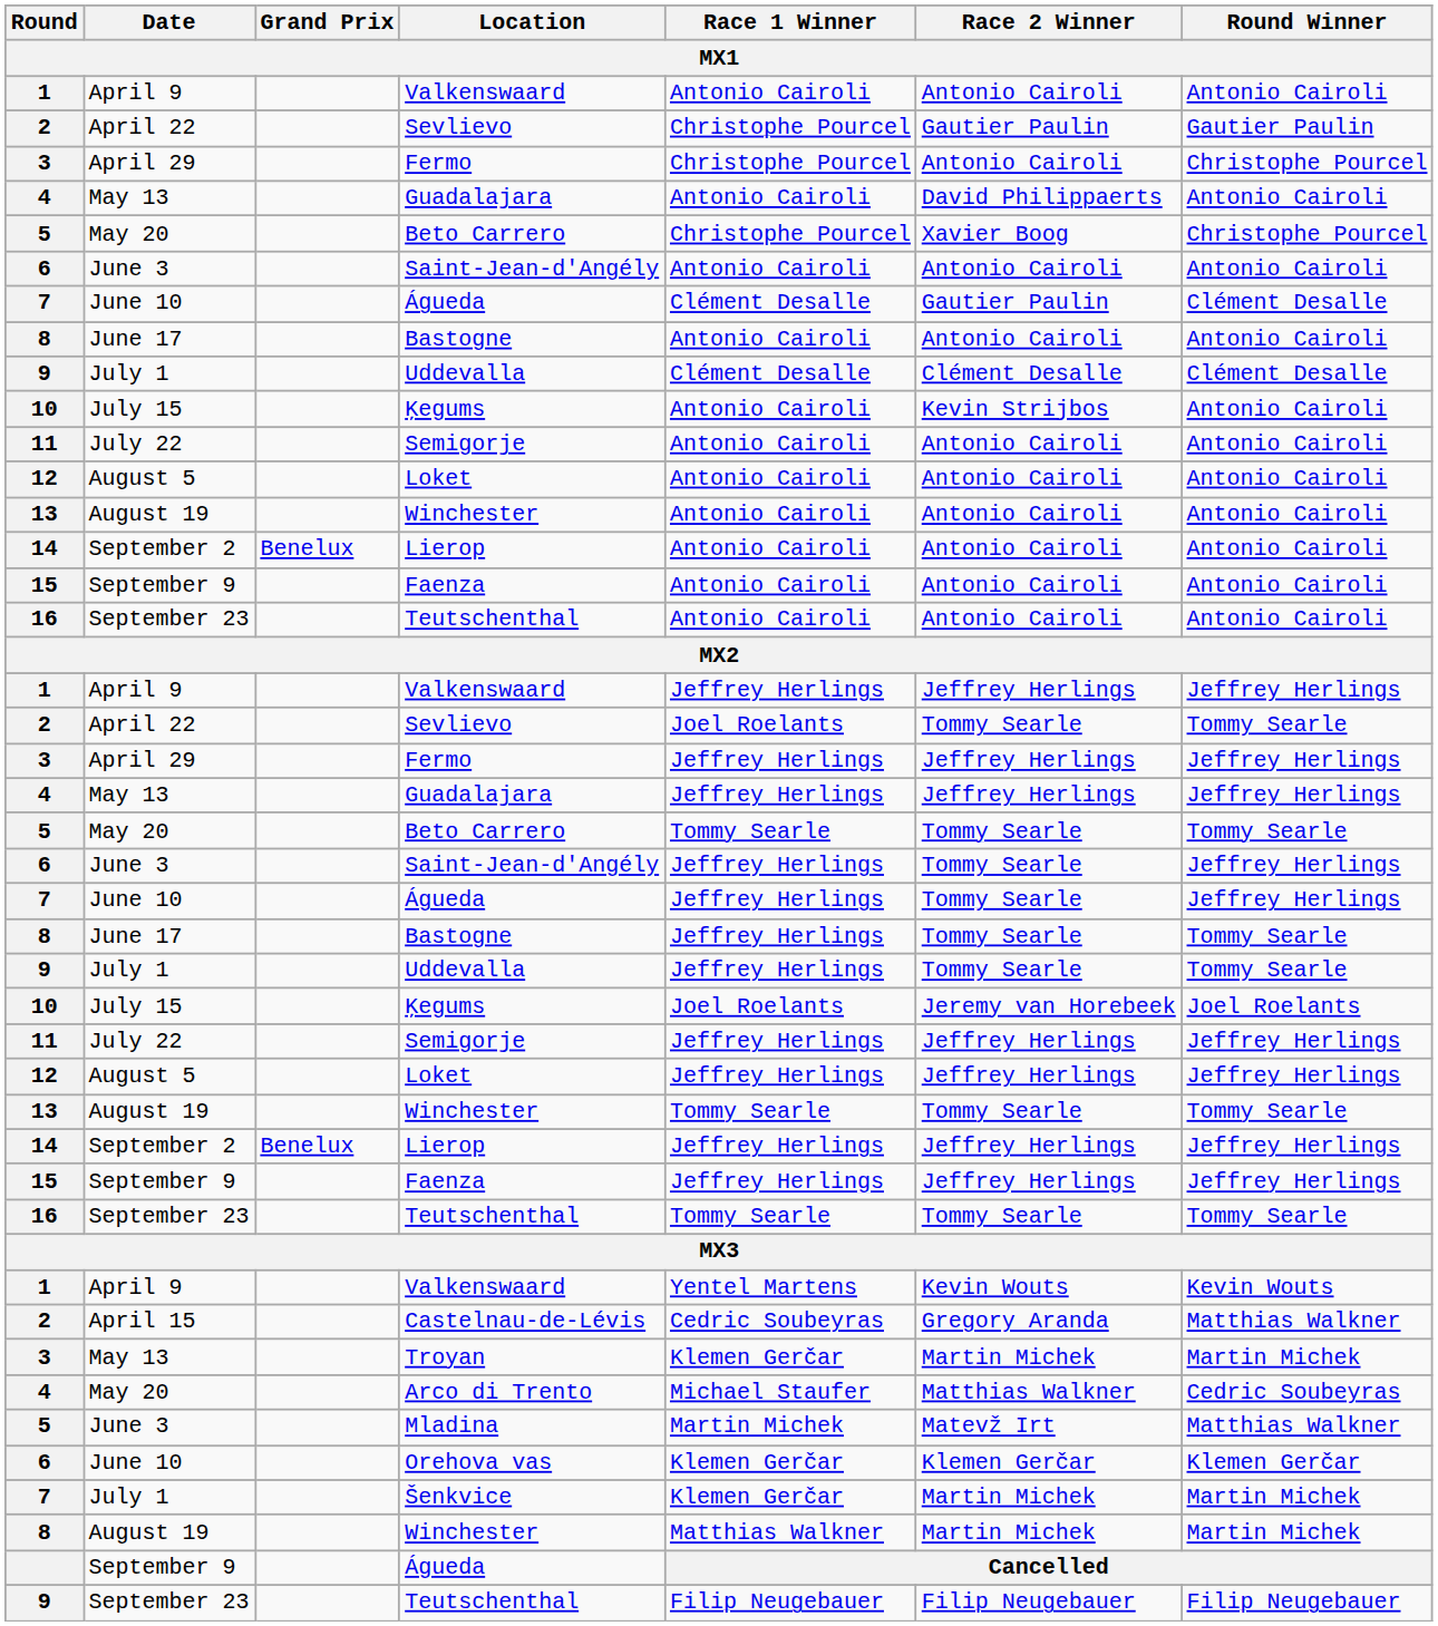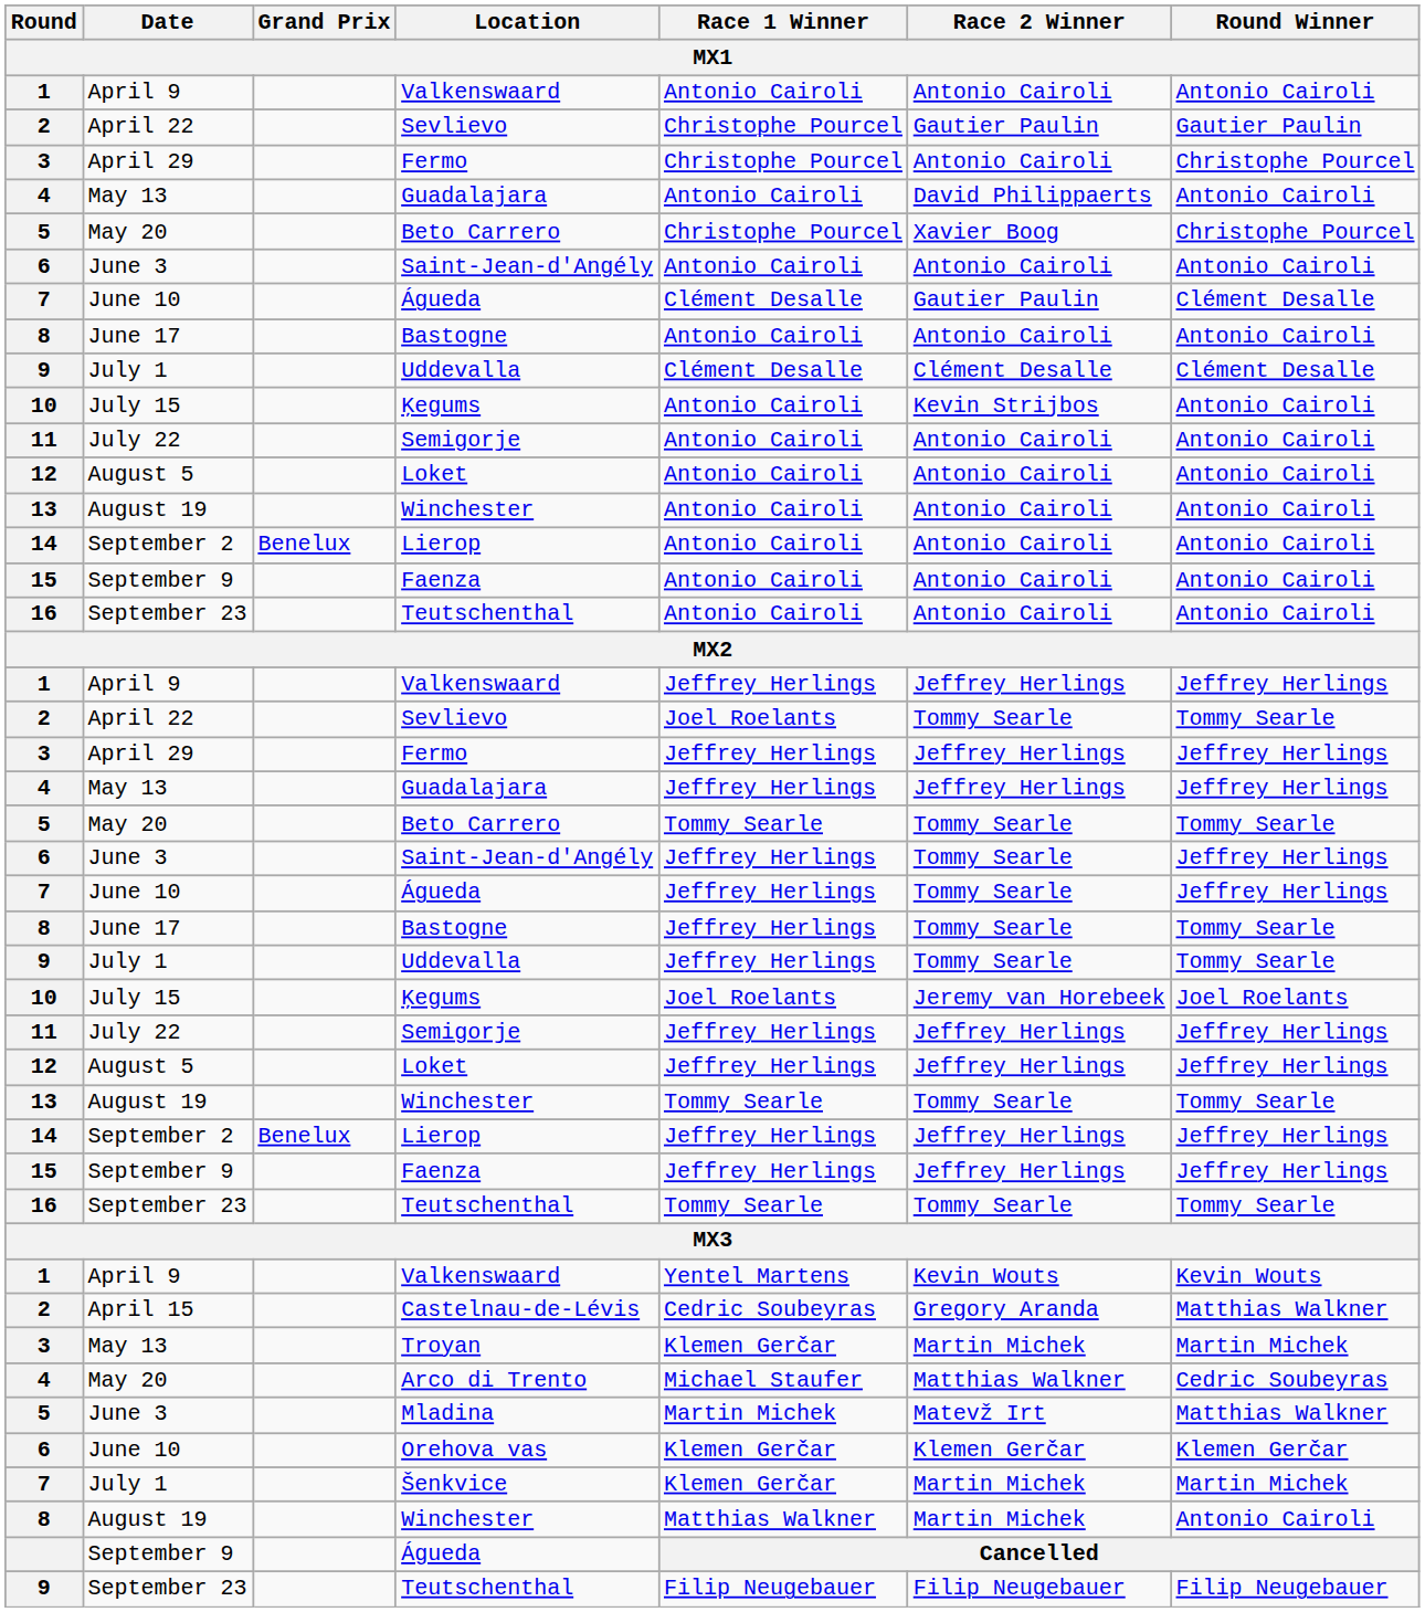 <table class="wikitable" style="font-size: 85%">
 <tr>
 <th>Round</th>
 <th>Date</th>
 <th>Grand Prix</th>
 <th>Location</th>
 <th>Race 1 Winner</th>
 <th>Race 2 Winner</th>
 <th>Round Winner</th>
 </tr>
 <tr>
 <th colspan=7>MX1</th>
 </tr>
 <tr>
 <th>1</th>
 <td>April 9</td>
 <td></td>
 <td><a href='#'>Valkenswaard</a></td>
 <td> <a href='#'>Antonio Cairoli</a></td>
 <td> <a href='#'>Antonio Cairoli</a></td>
 <td> <a href='#'>Antonio Cairoli</a></td>
 </tr>
 <tr>
 <th>2</th>
 <td>April 22</td>
 <td></td>
 <td><a href='#'>Sevlievo</a></td>
 <td> <a href='#'>Christophe Pourcel</a></td>
 <td> <a href='#'>Gautier Paulin</a></td>
 <td> <a href='#'>Gautier Paulin</a></td>
 </tr>
 <tr>
 <th>3</th>
 <td>April 29</td>
 <td></td>
 <td><a href='#'>Fermo</a></td>
 <td> <a href='#'>Christophe Pourcel</a></td>
 <td> <a href='#'>Antonio Cairoli</a></td>
 <td> <a href='#'>Christophe Pourcel</a></td>
 </tr>
 <tr>
 <th>4</th>
 <td>May 13</td>
 <td></td>
 <td><a href='#'>Guadalajara</a></td>
 <td> <a href='#'>Antonio Cairoli</a></td>
 <td> <a href='#'>David Philippaerts</a></td>
 <td> <a href='#'>Antonio Cairoli</a></td>
 </tr>
 <tr>
 <th>5</th>
 <td>May 20</td>
 <td></td>
 <td><a href='#'>Beto Carrero</a></td>
 <td> <a href='#'>Christophe Pourcel</a></td>
 <td> <a href='#'>Xavier Boog</a></td>
 <td> <a href='#'>Christophe Pourcel</a></td>
 </tr>
 <tr>
 <th>6</th>
 <td>June 3</td>
 <td></td>
 <td><a href='#'>Saint-Jean-d'Angély</a></td>
 <td> <a href='#'>Antonio Cairoli</a></td>
 <td> <a href='#'>Antonio Cairoli</a></td>
 <td> <a href='#'>Antonio Cairoli</a></td>
 </tr>
 <tr>
 <th>7</th>
 <td>June 10</td>
 <td></td>
 <td><a href='#'>Águeda</a></td>
 <td> <a href='#'>Clément Desalle</a></td>
 <td> <a href='#'>Gautier Paulin</a></td>
 <td> <a href='#'>Clément Desalle</a></td>
 </tr>
 <tr>
 <th>8</th>
 <td>June 17</td>
 <td></td>
 <td><a href='#'>Bastogne</a></td>
 <td> <a href='#'>Antonio Cairoli</a></td>
 <td> <a href='#'>Antonio Cairoli</a></td>
 <td> <a href='#'>Antonio Cairoli</a></td>
 </tr>
 <tr>
 <th>9</th>
 <td>July 1</td>
 <td></td>
 <td><a href='#'>Uddevalla</a></td>
 <td> <a href='#'>Clément Desalle</a></td>
 <td> <a href='#'>Clément Desalle</a></td>
 <td> <a href='#'>Clément Desalle</a></td>
 </tr>
 <tr>
 <th>10</th>
 <td>July 15</td>
 <td></td>
 <td><a href='#'>Ķegums</a></td>
 <td> <a href='#'>Antonio Cairoli</a></td>
 <td> <a href='#'>Kevin Strijbos</a></td>
 <td> <a href='#'>Antonio Cairoli</a></td>
 </tr>
 <tr>
 <th>11</th>
 <td>July 22</td>
 <td></td>
 <td><a href='#'>Semigorje</a></td>
 <td> <a href='#'>Antonio Cairoli</a></td>
 <td> <a href='#'>Antonio Cairoli</a></td>
 <td> <a href='#'>Antonio Cairoli</a></td>
 </tr>
 <tr>
 <th>12</th>
 <td>August 5</td>
 <td></td>
 <td><a href='#'>Loket</a></td>
 <td> <a href='#'>Antonio Cairoli</a></td>
 <td> <a href='#'>Antonio Cairoli</a></td>
 <td> <a href='#'>Antonio Cairoli</a></td>
 </tr>
 <tr>
 <th>13</th>
 <td>August 19</td>
 <td></td>
 <td><a href='#'>Winchester</a></td>
 <td> <a href='#'>Antonio Cairoli</a></td>
 <td> <a href='#'>Antonio Cairoli</a></td>
 <td> <a href='#'>Antonio Cairoli</a></td>
 </tr>
 <tr>
 <th>14</th>
 <td>September 2</td>
 <td> <a href='#'>Benelux</a></td>
 <td><a href='#'>Lierop</a></td>
 <td> <a href='#'>Antonio Cairoli</a></td>
 <td> <a href='#'>Antonio Cairoli</a></td>
 <td> <a href='#'>Antonio Cairoli</a></td>
 </tr>
 <tr>
 <th>15</th>
 <td>September 9</td>
 <td></td>
 <td><a href='#'>Faenza</a></td>
 <td> <a href='#'>Antonio Cairoli</a></td>
 <td> <a href='#'>Antonio Cairoli</a></td>
 <td> <a href='#'>Antonio Cairoli</a></td>
 </tr>
 <tr>
 <th>16</th>
 <td>September 23</td>
 <td></td>
 <td><a href='#'>Teutschenthal</a></td>
 <td> <a href='#'>Antonio Cairoli</a></td>
 <td> <a href='#'>Antonio Cairoli</a></td>
 <td> <a href='#'>Antonio Cairoli</a></td>
 </tr>
 <tr>
 <th colspan=7>MX2</th>
 </tr>
 <tr>
 <th>1</th>
 <td>April 9</td>
 <td></td>
 <td><a href='#'>Valkenswaard</a></td>
 <td> <a href='#'>Jeffrey Herlings</a></td>
 <td> <a href='#'>Jeffrey Herlings</a></td>
 <td> <a href='#'>Jeffrey Herlings</a></td>
 </tr>
 <tr>
 <th>2</th>
 <td>April 22</td>
 <td></td>
 <td><a href='#'>Sevlievo</a></td>
 <td> <a href='#'>Joel Roelants</a></td>
 <td> <a href='#'>Tommy Searle</a></td>
 <td> <a href='#'>Tommy Searle</a></td>
 </tr>
 <tr>
 <th>3</th>
 <td>April 29</td>
 <td></td>
 <td><a href='#'>Fermo</a></td>
 <td> <a href='#'>Jeffrey Herlings</a></td>
 <td> <a href='#'>Jeffrey Herlings</a></td>
 <td> <a href='#'>Jeffrey Herlings</a></td>
 </tr>
 <tr>
 <th>4</th>
 <td>May 13</td>
 <td></td>
 <td><a href='#'>Guadalajara</a></td>
 <td> <a href='#'>Jeffrey Herlings</a></td>
 <td> <a href='#'>Jeffrey Herlings</a></td>
 <td> <a href='#'>Jeffrey Herlings</a></td>
 </tr>
 <tr>
 <th>5</th>
 <td>May 20</td>
 <td></td>
 <td><a href='#'>Beto Carrero</a></td>
 <td> <a href='#'>Tommy Searle</a></td>
 <td> <a href='#'>Tommy Searle</a></td>
 <td> <a href='#'>Tommy Searle</a></td>
 </tr>
 <tr>
 <th>6</th>
 <td>June 3</td>
 <td></td>
 <td><a href='#'>Saint-Jean-d'Angély</a></td>
 <td> <a href='#'>Jeffrey Herlings</a></td>
 <td> <a href='#'>Tommy Searle</a></td>
 <td> <a href='#'>Jeffrey Herlings</a></td>
 </tr>
 <tr>
 <th>7</th>
 <td>June 10</td>
 <td></td>
 <td><a href='#'>Águeda</a></td>
 <td> <a href='#'>Jeffrey Herlings</a></td>
 <td> <a href='#'>Tommy Searle</a></td>
 <td> <a href='#'>Jeffrey Herlings</a></td>
 </tr>
 <tr>
 <th>8</th>
 <td>June 17</td>
 <td></td>
 <td><a href='#'>Bastogne</a></td>
 <td> <a href='#'>Jeffrey Herlings</a></td>
 <td> <a href='#'>Tommy Searle</a></td>
 <td> <a href='#'>Tommy Searle</a></td>
 </tr>
 <tr>
 <th>9</th>
 <td>July 1</td>
 <td></td>
 <td><a href='#'>Uddevalla</a></td>
 <td> <a href='#'>Jeffrey Herlings</a></td>
 <td> <a href='#'>Tommy Searle</a></td>
 <td> <a href='#'>Tommy Searle</a></td>
 </tr>
 <tr>
 <th>10</th>
 <td>July 15</td>
 <td></td>
 <td><a href='#'>Ķegums</a></td>
 <td> <a href='#'>Joel Roelants</a></td>
 <td> <a href='#'>Jeremy van Horebeek</a></td>
 <td> <a href='#'>Joel Roelants</a></td>
 </tr>
 <tr>
 <th>11</th>
 <td>July 22</td>
 <td></td>
 <td><a href='#'>Semigorje</a></td>
 <td> <a href='#'>Jeffrey Herlings</a></td>
 <td> <a href='#'>Jeffrey Herlings</a></td>
 <td> <a href='#'>Jeffrey Herlings</a></td>
 </tr>
 <tr>
 <th>12</th>
 <td>August 5</td>
 <td></td>
 <td><a href='#'>Loket</a></td>
 <td> <a href='#'>Jeffrey Herlings</a></td>
 <td> <a href='#'>Jeffrey Herlings</a></td>
 <td> <a href='#'>Jeffrey Herlings</a></td>
 </tr>
 <tr>
 <th>13</th>
 <td>August 19</td>
 <td></td>
 <td><a href='#'>Winchester</a></td>
 <td> <a href='#'>Tommy Searle</a></td>
 <td> <a href='#'>Tommy Searle</a></td>
 <td> <a href='#'>Tommy Searle</a></td>
 </tr>
 <tr>
 <th>14</th>
 <td>September 2</td>
 <td> <a href='#'>Benelux</a></td>
 <td><a href='#'>Lierop</a></td>
 <td> <a href='#'>Jeffrey Herlings</a></td>
 <td> <a href='#'>Jeffrey Herlings</a></td>
 <td> <a href='#'>Jeffrey Herlings</a></td>
 </tr>
 <tr>
 <th>15</th>
 <td>September 9</td>
 <td></td>
 <td><a href='#'>Faenza</a></td>
 <td> <a href='#'>Jeffrey Herlings</a></td>
 <td> <a href='#'>Jeffrey Herlings</a></td>
 <td> <a href='#'>Jeffrey Herlings</a></td>
 </tr>
 <tr>
 <th>16</th>
 <td>September 23</td>
 <td></td>
 <td><a href='#'>Teutschenthal</a></td>
 <td> <a href='#'>Tommy Searle</a></td>
 <td> <a href='#'>Tommy Searle</a></td>
 <td> <a href='#'>Tommy Searle</a></td>
 </tr>
 <tr>
 <th colspan=7>MX3</th>
 </tr>
 <tr>
 <th>1</th>
 <td>April 9</td>
 <td></td>
 <td><a href='#'>Valkenswaard</a></td>
 <td> <a href='#'>Yentel Martens</a></td>
 <td> <a href='#'>Kevin Wouts</a></td>
 <td> <a href='#'>Kevin Wouts</a></td>
 </tr>
 <tr>
 <th>2</th>
 <td>April 15</td>
 <td></td>
 <td><a href='#'>Castelnau-de-Lévis</a></td>
 <td> <a href='#'>Cedric Soubeyras</a></td>
 <td> <a href='#'>Gregory Aranda</a></td>
 <td> <a href='#'>Matthias Walkner</a></td>
 </tr>
 <tr>
 <th>3</th>
 <td>May 13</td>
 <td></td>
 <td><a href='#'>Troyan</a></td>
 <td> <a href='#'>Klemen Gerčar</a></td>
 <td> <a href='#'>Martin Michek</a></td>
 <td> <a href='#'>Martin Michek</a></td>
 </tr>
 <tr>
 <th>4</th>
 <td>May 20</td>
 <td></td>
 <td><a href='#'>Arco di Trento</a></td>
 <td> <a href='#'>Michael Staufer</a></td>
 <td> <a href='#'>Matthias Walkner</a></td>
 <td> <a href='#'>Cedric Soubeyras</a></td>
 </tr>
 <tr>
 <th>5</th>
 <td>June 3</td>
 <td></td>
 <td><a href='#'>Mladina</a></td>
 <td> <a href='#'>Martin Michek</a></td>
 <td> <a href='#'>Matevž Irt</a></td>
 <td> <a href='#'>Matthias Walkner</a></td>
 </tr>
 <tr>
 <th>6</th>
 <td>June 10</td>
 <td></td>
 <td><a href='#'>Orehova vas</a></td>
 <td> <a href='#'>Klemen Gerčar</a></td>
 <td> <a href='#'>Klemen Gerčar</a></td>
 <td> <a href='#'>Klemen Gerčar</a></td>
 </tr>
 <tr>
 <th>7</th>
 <td>July 1</td>
 <td></td>
 <td><a href='#'>Šenkvice</a></td>
 <td> <a href='#'>Klemen Gerčar</a></td>
 <td> <a href='#'>Martin Michek</a></td>
 <td> <a href='#'>Martin Michek</a></td>
 </tr>
 <tr>
 <th>8</th>
 <td>August 19</td>
 <td></td>
 <td><a href='#'>Winchester</a></td>
 <td> <a href='#'>Matthias Walkner</a></td>
 <td> <a href='#'>Martin Michek</a></td>
-<td> <a href='#'>Martin Michek</a></td>
+<td> <a href='#'>Antonio Cairoli</a></td>
 </tr>
 <tr>
 <th></th>
 <td>September 9</td>
 <td></td>
 <td><a href='#'>Águeda</a></td>
 <th colspan=3>Cancelled</th>
 </tr>
 <tr>
 <th>9</th>
 <td>September 23</td>
 <td></td>
 <td><a href='#'>Teutschenthal</a></td>
 <td> <a href='#'>Filip Neugebauer</a></td>
 <td> <a href='#'>Filip Neugebauer</a></td>
 <td> <a href='#'>Filip Neugebauer</a></td>
 </tr>
 </table>
